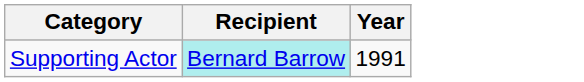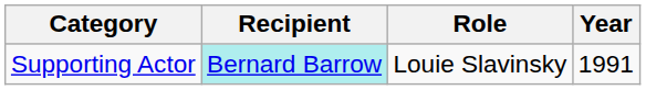 <table class="wikitable" align="center">
 <tr>
 <th>Category</th>
 <th>Recipient</th>
+<th>Role</th>
 <th>Year</th>
 </tr>
 <tr>
 <td><a href='#'>Supporting Actor</a></td>
 <td style="background: paleturquoise;"><a href='#'>Bernard Barrow</a></td>
+<td>Louie Slavinsky</td>
 <td>1991</td>
 </tr>
 </table>
